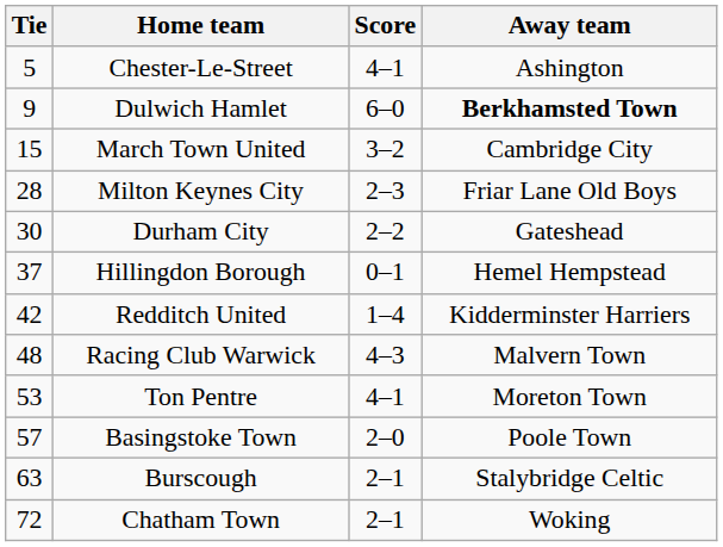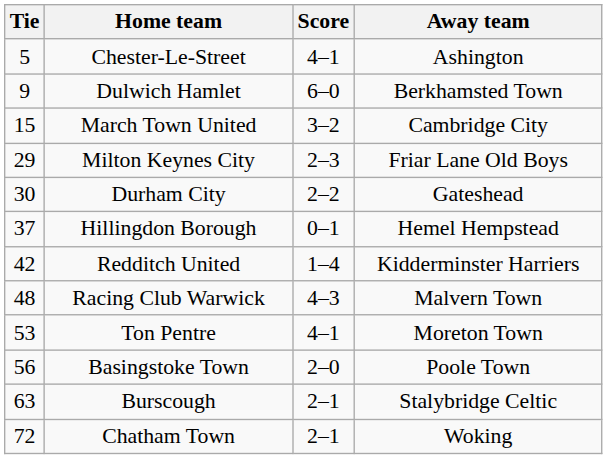 <table class="wikitable" style="text-align:center;">
 <tr>
 <th width=20>Tie</th>
 <th width=175>Home team</th>
 <th width=20>Score</th>
 <th width=175>Away team</th>
 </tr>
 <tr>
 <td>5</td>
 <td>Chester-Le-Street</td>
 <td>4–1</td>
 <td>Ashington</td>
 </tr>
 <tr>
 <td>9</td>
 <td>Dulwich Hamlet</td>
 <td>6–0</td>
-<td><strong>Berkhamsted Town</strong></td>
+<td>Berkhamsted Town</td>
 </tr>
 <tr>
 <td>15</td>
 <td>March Town United</td>
 <td>3–2</td>
 <td>Cambridge City</td>
 </tr>
 <tr>
-<td>28</td>
+<td>29</td>
 <td>Milton Keynes City</td>
 <td>2–3</td>
 <td>Friar Lane Old Boys</td>
 </tr>
 <tr>
 <td>30</td>
 <td>Durham City</td>
 <td>2–2</td>
 <td>Gateshead</td>
 </tr>
 <tr>
 <td>37</td>
 <td>Hillingdon Borough</td>
 <td>0–1</td>
 <td>Hemel Hempstead</td>
 </tr>
 <tr>
 <td>42</td>
 <td>Redditch United</td>
 <td>1–4</td>
 <td>Kidderminster Harriers</td>
 </tr>
 <tr>
 <td>48</td>
 <td>Racing Club Warwick</td>
 <td>4–3</td>
 <td>Malvern Town</td>
 </tr>
 <tr>
 <td>53</td>
 <td>Ton Pentre</td>
 <td>4–1</td>
 <td>Moreton Town</td>
 </tr>
 <tr>
-<td>57</td>
+<td>56</td>
 <td>Basingstoke Town</td>
 <td>2–0</td>
 <td>Poole Town</td>
 </tr>
 <tr>
 <td>63</td>
 <td>Burscough</td>
 <td>2–1</td>
 <td>Stalybridge Celtic</td>
 </tr>
 <tr>
 <td>72</td>
 <td>Chatham Town</td>
 <td>2–1</td>
 <td>Woking</td>
 </tr>
 </table>
